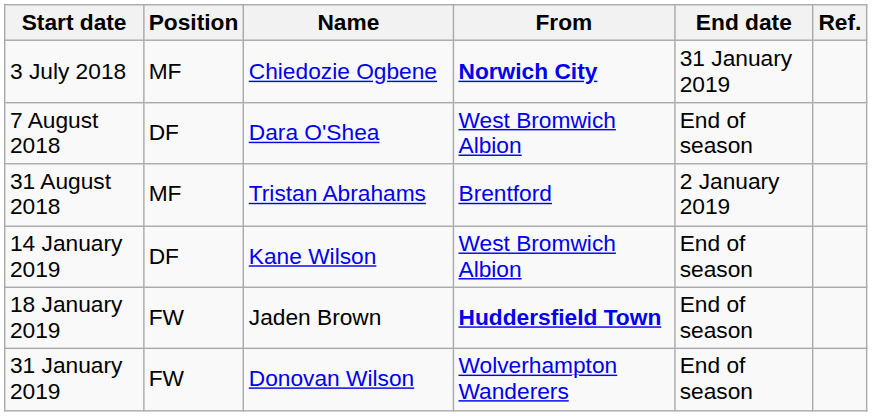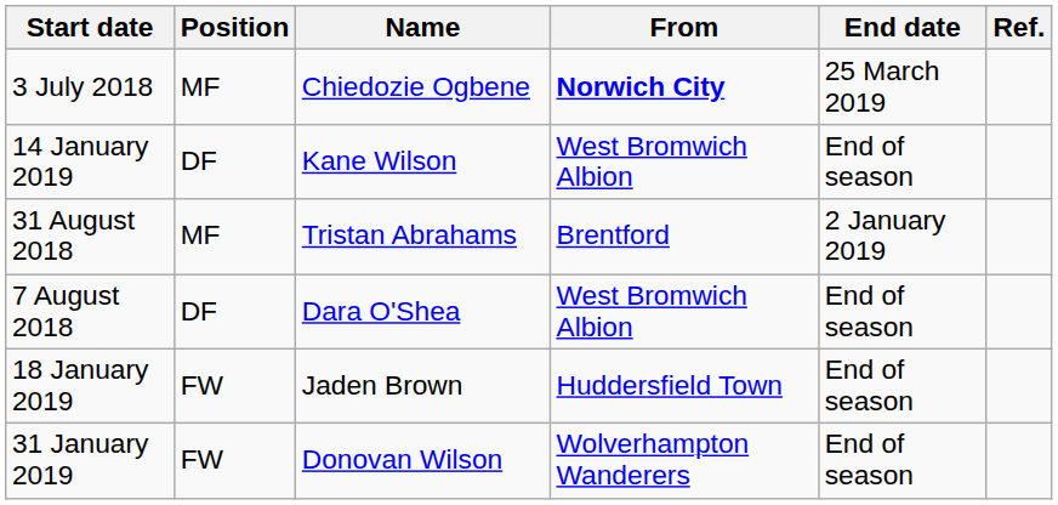 <table class="wikitable">
 <tr>
 <th style="width:110px">Start date</th>
 <th style="width:50px">Position</th>
 <th style="width:180px">Name</th>
 <th style="width:170px;">From</th>
 <th style="width:110px;">End date</th>
 <th style="width:25px">Ref.</th>
 </tr>
 <tr>
 <td>3 July 2018</td>
 <td>MF</td>
 <td> <a href='#'>Chiedozie Ogbene</a></td>
 <td><strong><a href='#'>Norwich City</a></strong></td>
-<td>31 January 2019</td>
+<td>25 March 2019</td>
 <td></td>
 </tr>
 <tr>
-<td>7 August 2018</td>
+<td>14 January 2019</td>
 <td>DF</td>
-<td> <a href='#'>Dara O'Shea</a></td>
+<td> <a href='#'>Kane Wilson</a></td>
 <td><a href='#'>West Bromwich Albion</a></td>
 <td>End of season</td>
 <td></td>
 </tr>
 <tr>
 <td>31 August 2018</td>
 <td>MF</td>
 <td> <a href='#'>Tristan Abrahams</a></td>
 <td><a href='#'>Brentford</a></td>
 <td>2 January 2019</td>
 <td></td>
 </tr>
 <tr>
-<td>14 January 2019</td>
+<td>7 August 2018</td>
 <td>DF</td>
-<td> <a href='#'>Kane Wilson</a></td>
+<td> <a href='#'>Dara O'Shea</a></td>
 <td><a href='#'>West Bromwich Albion</a></td>
 <td>End of season</td>
 <td></td>
 </tr>
 <tr>
 <td>18 January 2019</td>
 <td>FW</td>
 <td> Jaden Brown</td>
-<td><strong><a href='#'>Huddersfield Town</a></strong></td>
+<td><a href='#'>Huddersfield Town</a></td>
 <td>End of season</td>
 <td></td>
 </tr>
 <tr>
 <td>31 January 2019</td>
 <td>FW</td>
 <td> <a href='#'>Donovan Wilson</a></td>
 <td><a href='#'>Wolverhampton Wanderers</a></td>
 <td>End of season</td>
 <td></td>
 </tr>
 </table>
